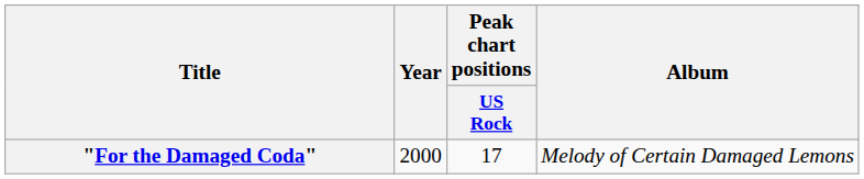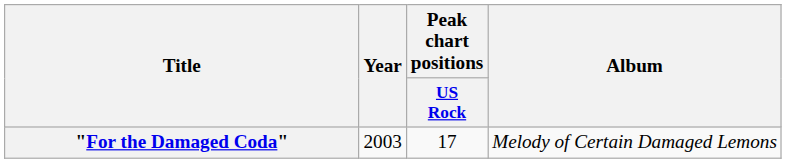 <table class="wikitable plainrowheaders" style="text-align:center;">
 <tr>
 <th scope="col" rowspan="2" style="width:18em;">Title</th>
 <th scope="col" rowspan="2">Year</th>
 <th scope="col" colspan="1">Peak chart positions</th>
 <th scope="col" rowspan="2">Album</th>
 </tr>
 <tr>
 <th scope="col" style="width:2.7em;font-size:90%;"><a href='#'>US<br>Rock</a><br></th>
 </tr>
 <tr>
 <th scope="row">"<a href='#'>For the Damaged Coda</a>"</th>
-<td>2000</td>
+<td>2003</td>
 <td>17</td>
 <td><em>Melody of Certain Damaged Lemons</em></td>
 </tr>
 </table>
